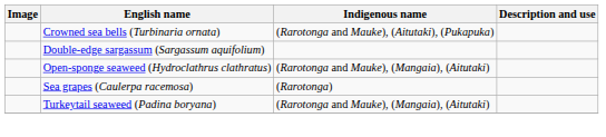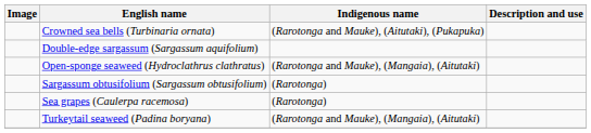 <table class="wikitable sortable">
 <tr>
 <th>Image</th>
 <th>English name</th>
 <th>Indigenous name</th>
 <th>Description and use</th>
 </tr>
 <tr>
 <td></td>
 <td><a href='#'>Crowned sea bells</a> (<em>Turbinaria ornata</em>)</td>
 <td> (<em>Rarotonga</em> and <em>Mauke</em>),  (<em>Aitutaki</em>),  (<em>Pukapuka</em>)</td>
 <td></td>
 </tr>
 <tr>
 <td></td>
 <td><a href='#'>Double-edge sargassum</a> (<em>Sargassum aquifolium</em>)</td>
 <td></td>
 <td></td>
 </tr>
 <tr>
 <td></td>
 <td><a href='#'>Open-sponge seaweed</a> (<em>Hydroclathrus clathratus</em>)</td>
 <td> (<em>Rarotonga</em> and <em>Mauke</em>),  (<em>Mangaia</em>),  (<em>Aitutaki</em>)</td>
 <td></td>
 </tr>
 <tr>
 <td></td>
+<td><a href='#'>Sargassum obtusifolium</a> (<em>Sargassum obtusifolium</em>)</td>
+<td> (<em>Rarotonga</em>)</td>
+<td></td>
+</tr>
+<tr>
+<td></td>
 <td><a href='#'>Sea grapes</a> (<em>Caulerpa racemosa</em>)</td>
 <td> (<em>Rarotonga</em>)</td>
 <td></td>
 </tr>
 <tr>
 <td></td>
 <td><a href='#'>Turkeytail seaweed</a> (<em>Padina boryana</em>)</td>
 <td> (<em>Rarotonga</em> and <em>Mauke</em>),  (<em>Mangaia</em>),  (<em>Aitutaki</em>)</td>
 <td></td>
 </tr>
 <tr>
 </tr>
 </table>
